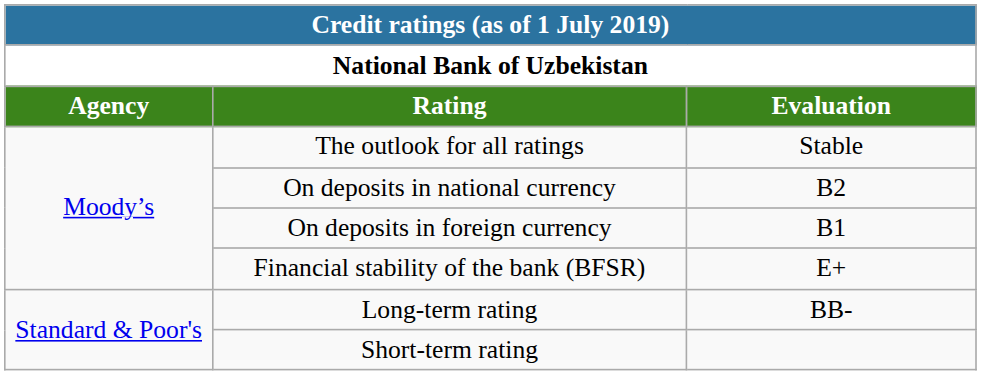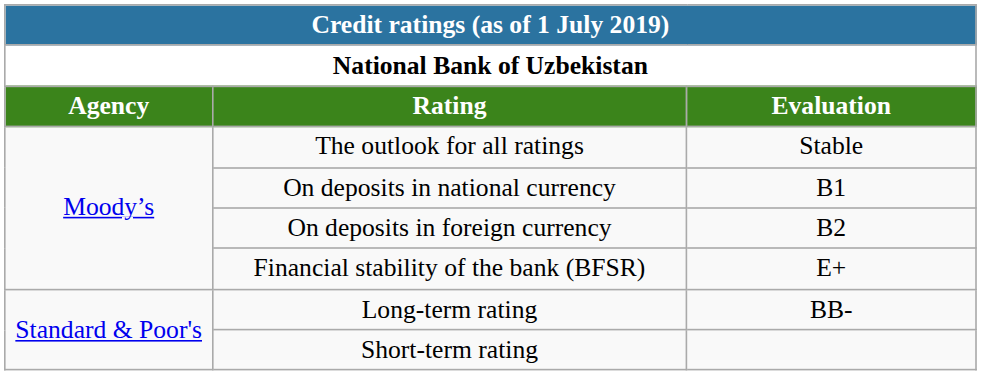 <table class="wikitable" style="text-align:center">
 <tr>
 <th colspan="3" style="background:#2B73A0; color:White">Credit ratings (as of 1 July 2019)</th>
 </tr>
 <tr style="font-weight:bold">
 <th colspan="3" style="background:White">National Bank of Uzbekistan</th>
 </tr>
 <tr style="font-weight:bold">
 <th width="140" style="background:#3B841B; color:White">Agency</th>
 <th width="350" style="background:#3B841B; color:White" !>Rating</th>
 <th width="200" style="background:#3B841B; color:White" !>Evaluation</th>
 </tr>
 <tr>
 <td rowspan="4"><a href='#'>Moody’s</a></td>
 <td>The outlook for all ratings</td>
 <td>Stable</td>
 </tr>
 <tr>
 <td>On deposits in national currency</td>
-<td>B2</td>
+<td>B1</td>
 </tr>
 <tr>
 <td>On deposits in foreign currency</td>
-<td>B1</td>
+<td>B2</td>
 </tr>
 <tr>
 <td>Financial stability of the bank (BFSR)</td>
 <td>E+</td>
 </tr>
 <tr>
 <td rowspan="2"><a href='#'>Standard & Poor's</a></td>
 <td>Long-term rating</td>
 <td>BB-</td>
 </tr>
 <tr>
 <td>Short-term rating</td>
 <td></td>
 </tr>
 </table>
